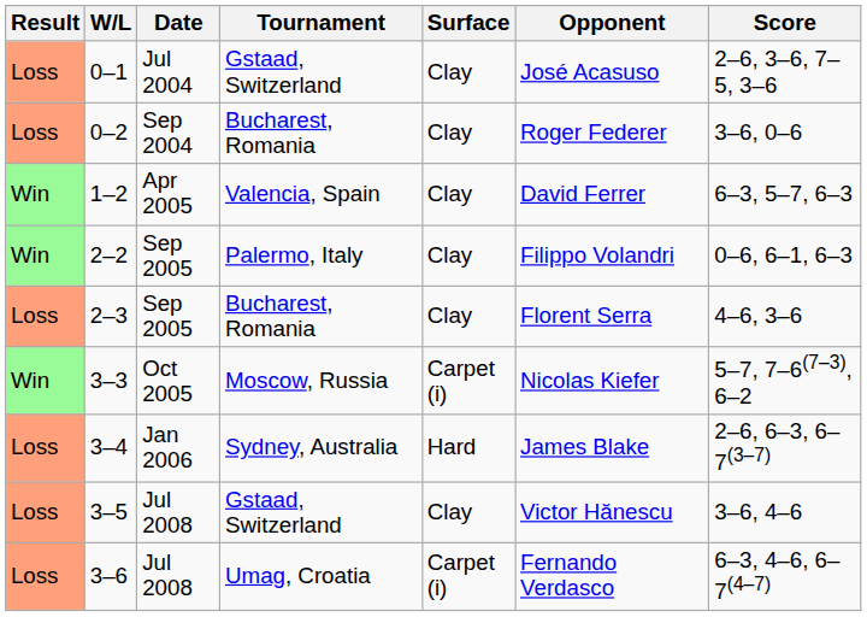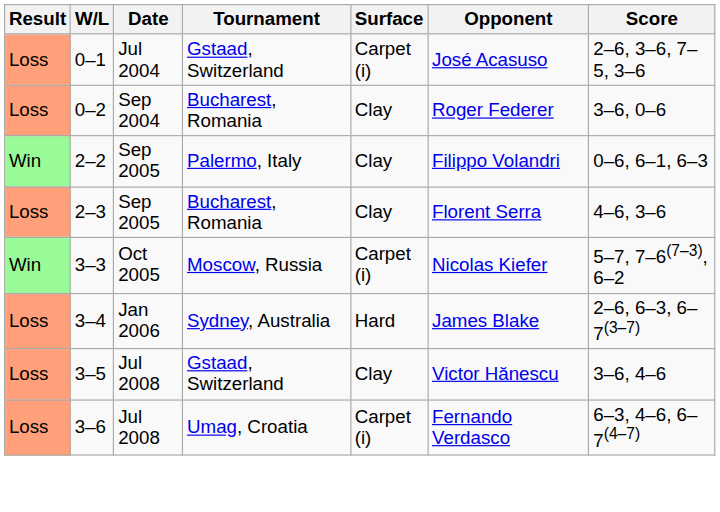 <table class="sortable wikitable">
 <tr>
 <th style="width:40px">Result</th>
 <th style="width:30px" class="unsortable">W/L</th>
 <th style="width:60px">Date</th>
 <th style="width:160px">Tournament</th>
 <th style="width:55px">Surface</th>
 <th style="width:160px">Opponent</th>
 <th style="width:130px" class="unsortable">Score</th>
 </tr>
 <tr>
 <td style="background:#ffa07a;">Loss</td>
 <td>0–1</td>
 <td>Jul 2004</td>
 <td><a href='#'>Gstaad</a>, Switzerland</td>
-<td>Clay</td>
+<td>Carpet (i)</td>
 <td> <a href='#'>José Acasuso</a></td>
 <td>2–6, 3–6, 7–5, 3–6</td>
 </tr>
 <tr>
 <td style="background:#ffa07a;">Loss</td>
 <td>0–2</td>
 <td>Sep 2004</td>
 <td><a href='#'>Bucharest</a>, Romania</td>
 <td>Clay</td>
 <td> <a href='#'>Roger Federer</a></td>
 <td>3–6, 0–6</td>
-</tr>
-<tr>
-<td style="background:#98fb98;">Win</td>
-<td>1–2</td>
-<td>Apr 2005</td>
-<td><a href='#'>Valencia</a>, Spain</td>
-<td>Clay</td>
-<td> <a href='#'>David Ferrer</a></td>
-<td>6–3, 5–7, 6–3</td>
 </tr>
 <tr>
 <td style="background:#98fb98;">Win</td>
 <td>2–2</td>
 <td>Sep 2005</td>
 <td><a href='#'>Palermo</a>, Italy</td>
 <td>Clay</td>
 <td> <a href='#'>Filippo Volandri</a></td>
 <td>0–6, 6–1, 6–3</td>
 </tr>
 <tr>
 <td style="background:#ffa07a;">Loss</td>
 <td>2–3</td>
 <td>Sep 2005</td>
 <td><a href='#'>Bucharest</a>, Romania</td>
 <td>Clay</td>
 <td> <a href='#'>Florent Serra</a></td>
 <td>4–6, 3–6</td>
 </tr>
 <tr>
 <td style="background:#98fb98;">Win</td>
 <td>3–3</td>
 <td>Oct 2005</td>
 <td><a href='#'>Moscow</a>, Russia</td>
 <td>Carpet (i)</td>
 <td> <a href='#'>Nicolas Kiefer</a></td>
 <td>5–7, 7–6<sup>(7–3)</sup>, 6–2</td>
 </tr>
 <tr>
 <td style="background:#ffa07a;">Loss</td>
 <td>3–4</td>
 <td>Jan 2006</td>
 <td><a href='#'>Sydney</a>, Australia</td>
 <td>Hard</td>
 <td> <a href='#'>James Blake</a></td>
 <td>2–6, 6–3, 6–7<sup>(3–7)</sup></td>
 </tr>
 <tr>
 <td style="background:#ffa07a;">Loss</td>
 <td>3–5</td>
 <td>Jul 2008</td>
 <td><a href='#'>Gstaad</a>, Switzerland</td>
 <td>Clay</td>
 <td> <a href='#'>Victor Hănescu</a></td>
 <td>3–6, 4–6</td>
 </tr>
 <tr>
 <td style="background:#ffa07a;">Loss</td>
 <td>3–6</td>
 <td>Jul 2008</td>
 <td><a href='#'>Umag</a>, Croatia</td>
 <td>Carpet (i)</td>
 <td> <a href='#'>Fernando Verdasco</a></td>
 <td>6–3, 4–6, 6–7<sup>(4–7)</sup></td>
 </tr>
 </table>
